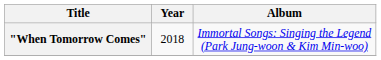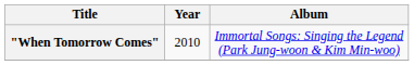 <table class="wikitable plainrowheaders" style="text-align:center;">
 <tr>
 <th scope="col" style="width:12em;">Title</th>
 <th scope="col" style="width:3em">Year</th>
 <th scope="col" style="width:15em;">Album</th>
 </tr>
 <tr>
 <th scope="row">"When Tomorrow Comes" </th>
-<td rowspan="1">2018</td>
+<td rowspan="1">2010</td>
 <td><em><a href='#'>Immortal Songs: Singing the Legend (Park Jung-woon & Kim Min-woo)</a></em></td>
 </tr>
 <tr>
 </tr>
 </table>
